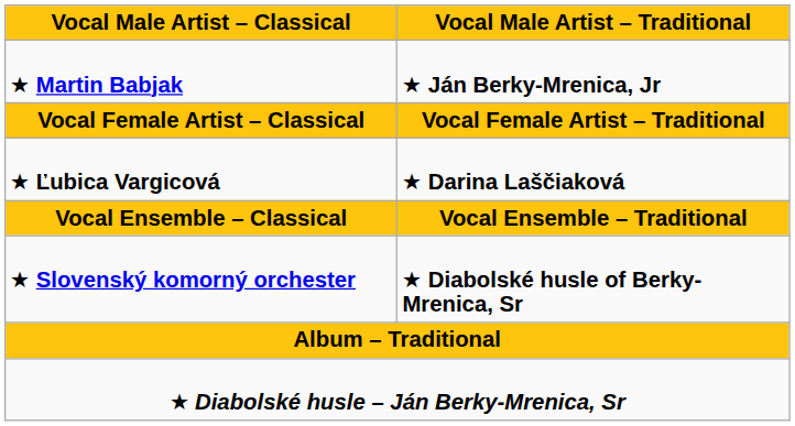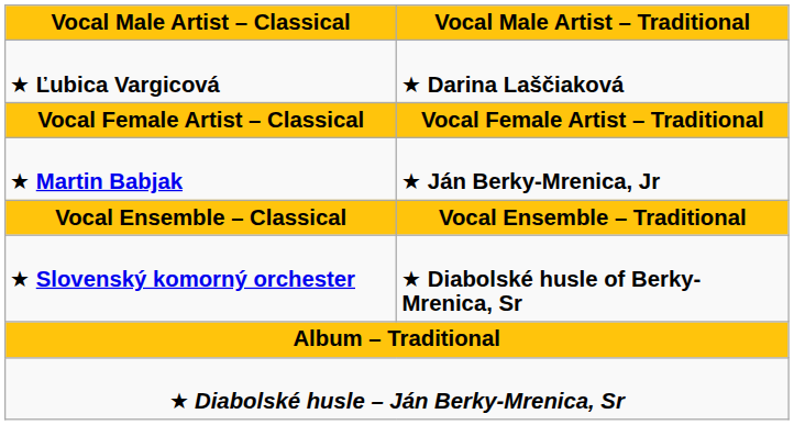 <table class=wikitable>
 <tr>
 <th style=background:#FFC40C width=273>Vocal Male Artist – Classical</th>
 <th style=background:#FFC40C width=273>Vocal Male Artist – Traditional</th>
 </tr>
 <tr>
-<td scope=row valign=top><br>★ <strong><a href='#'>Martin Babjak</a></strong></td>
-<td scope=row valign=top><br>★ <strong>Ján Berky-Mrenica, Jr</strong></td>
+<td scope=row valign=top><br>★ <strong>Ľubica Vargicová</strong></td>
+<td scope=row valign=top><br>★ <strong>Darina Laščiaková</strong></td>
 </tr>
 <tr>
 <th style=background:#FFC40C width=273>Vocal Female Artist – Classical</th>
 <th style=background:#FFC40C width=273>Vocal Female Artist – Traditional</th>
 </tr>
 <tr>
-<td scope=row valign=top><br>★ <strong>Ľubica Vargicová</strong></td>
-<td scope=row valign=top><br>★ <strong>Darina Laščiaková</strong></td>
+<td scope=row valign=top><br>★ <strong><a href='#'>Martin Babjak</a></strong></td>
+<td scope=row valign=top><br>★ <strong>Ján Berky-Mrenica, Jr</strong></td>
 </tr>
 <tr>
 <th style=background:#FFC40C width=273>Vocal Ensemble – Classical</th>
 <th style=background:#FFC40C width=273>Vocal Ensemble – Traditional</th>
 </tr>
 <tr>
 <td scope=row valign=top><br>★ <strong><a href='#'>Slovenský komorný orchester</a></strong></td>
 <td scope=row valign=top><br>★ <strong>Diabolské husle of Berky-Mrenica, Sr</strong></td>
 </tr>
 <tr>
 <th colspan=2 style=background:#FFC40C width=546>Album – Traditional</th>
 </tr>
 <tr>
 <td colspan=2 scope=row valign=top align=center><br>★ <strong><em>Diabolské husle<em>  – Ján Berky-Mrenica, Sr<strong></td>
 </tr>
 </table>
